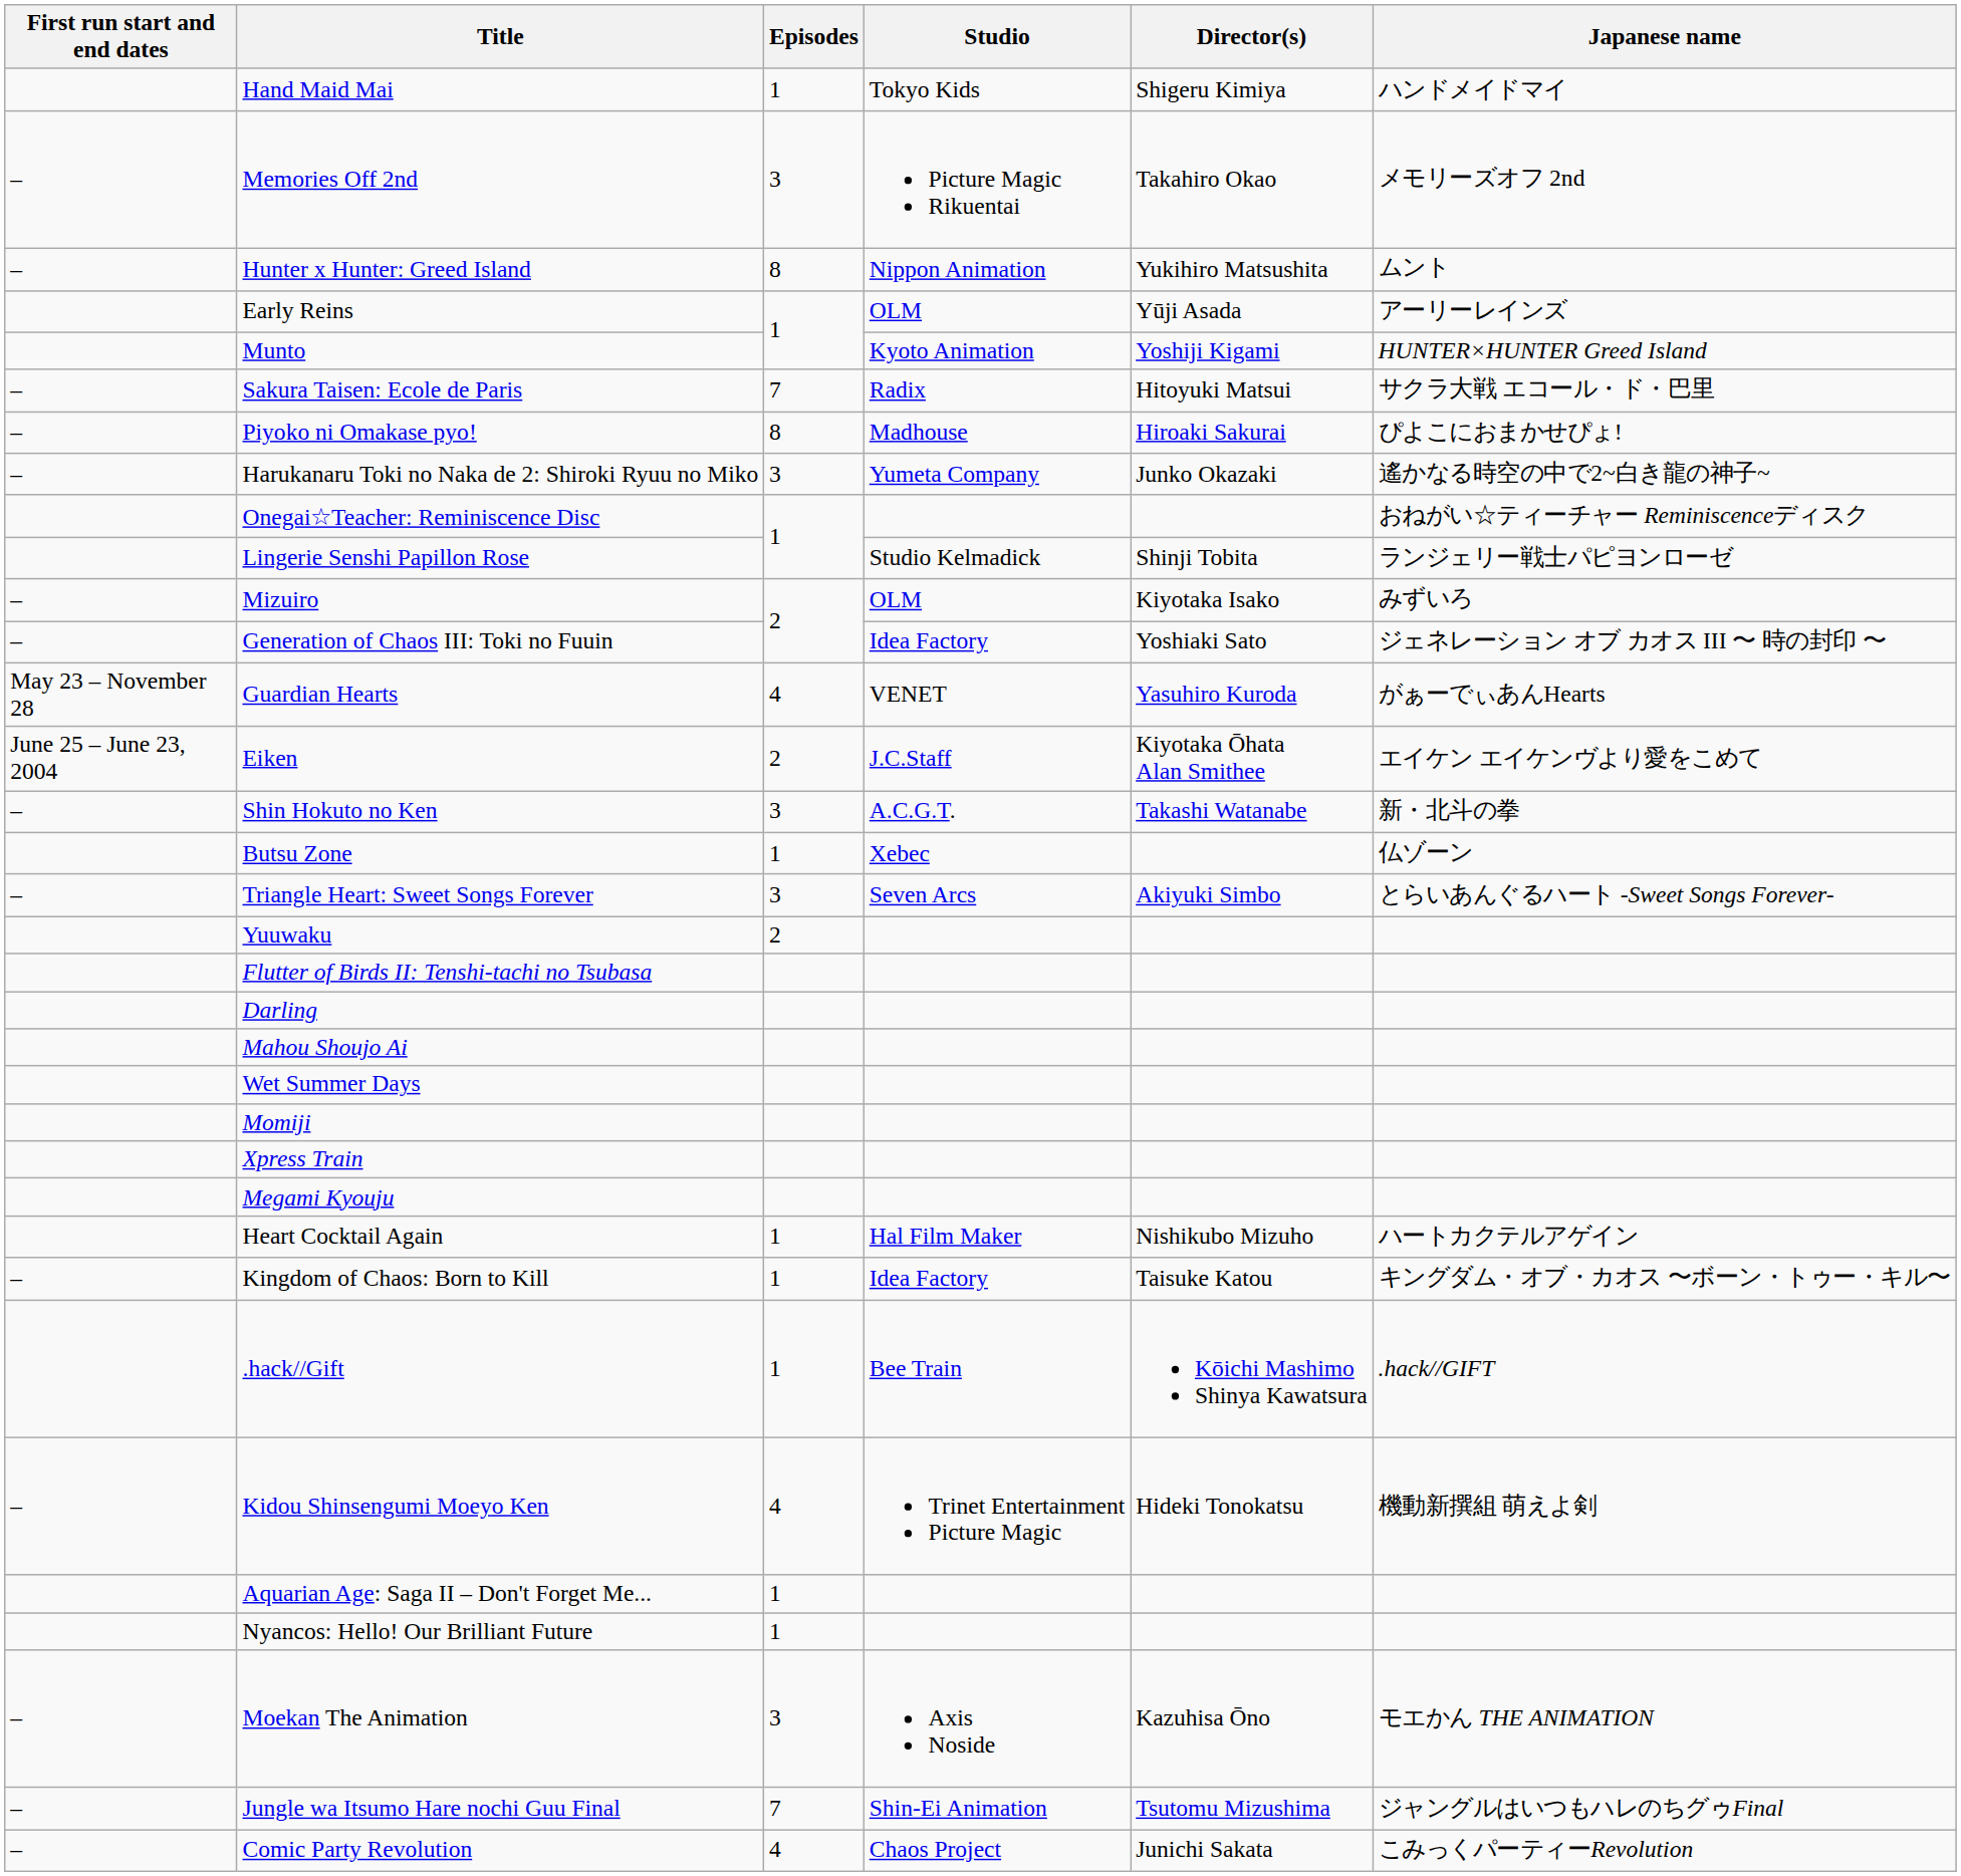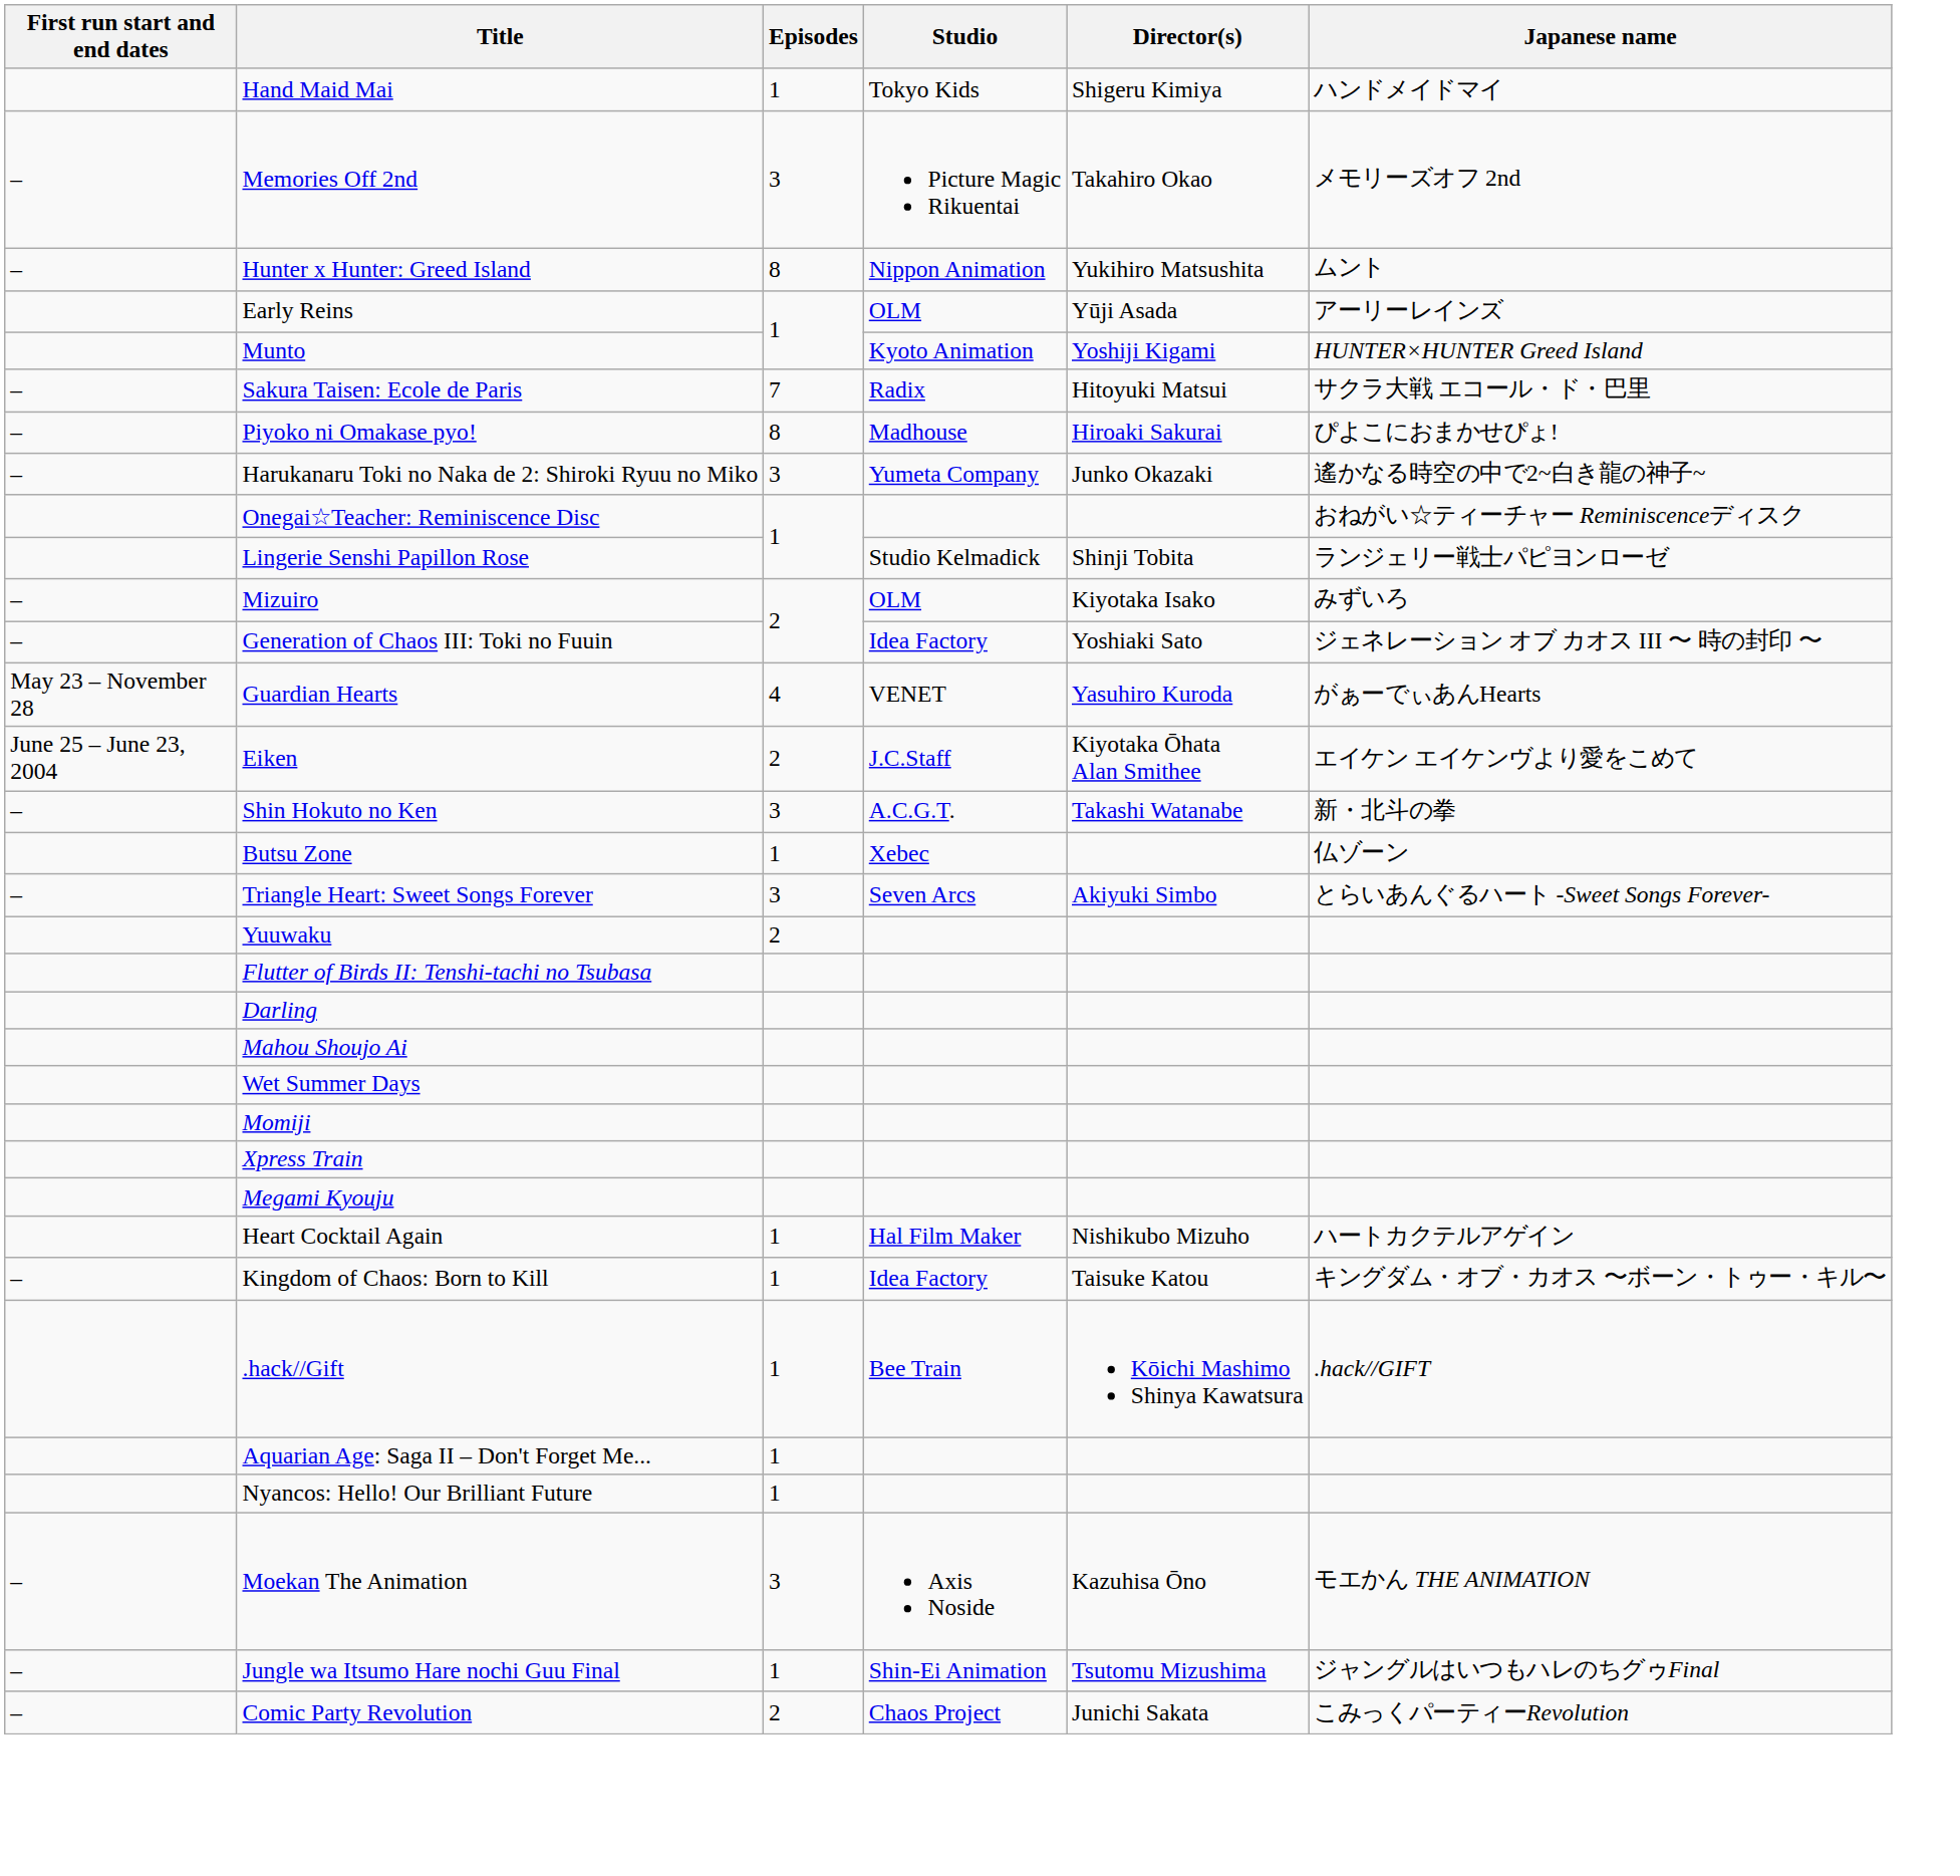 <table class="wikitable sortable" border="1">
 <tr>
 <th data-sort-type="text" width="150px">First run start and end dates</th>
 <th>Title</th>
 <th>Episodes</th>
 <th>Studio</th>
 <th>Director(s)</th>
 <th>Japanese name</th>
 </tr>
 <tr>
 <td></td>
 <td><a href='#'>Hand Maid Mai</a></td>
 <td>1</td>
 <td>Tokyo Kids</td>
 <td>Shigeru Kimiya</td>
 <td>ハンドメイドマイ</td>
 </tr>
 <tr>
 <td> –  </td>
 <td><a href='#'>Memories Off 2nd</a></td>
 <td>3</td>
 <td><br><ul><li>Picture Magic</li><li>Rikuentai</li></ul></td>
 <td>Takahiro Okao</td>
 <td>メモリーズオフ 2nd</td>
 </tr>
 <tr>
 <td> –  </td>
 <td><a href='#'>Hunter x Hunter: Greed Island</a></td>
 <td>8</td>
 <td><a href='#'>Nippon Animation</a></td>
 <td>Yukihiro Matsushita</td>
 <td>ムント</td>
 </tr>
 <tr>
 <td></td>
 <td>Early Reins</td>
 <td rowspan="2">1</td>
 <td><a href='#'>OLM</a></td>
 <td>Yūji Asada</td>
 <td>アーリーレインズ</td>
 </tr>
 <tr>
 <td></td>
 <td><a href='#'>Munto</a></td>
 <td><a href='#'>Kyoto Animation</a></td>
 <td><a href='#'>Yoshiji Kigami</a></td>
 <td><em>HUNTER×HUNTER Greed Island</em></td>
 </tr>
 <tr>
 <td> – </td>
 <td><a href='#'>Sakura Taisen: Ecole de Paris</a></td>
 <td>7</td>
 <td><a href='#'>Radix</a></td>
 <td>Hitoyuki Matsui</td>
 <td>サクラ大戦 エコール・ド・巴里</td>
 </tr>
 <tr>
 <td> – </td>
 <td><a href='#'>Piyoko ni Omakase pyo!</a></td>
 <td>8</td>
 <td><a href='#'>Madhouse</a></td>
 <td><a href='#'>Hiroaki Sakurai</a></td>
 <td>ぴよこにおまかせぴょ!</td>
 </tr>
 <tr>
 <td> – </td>
 <td>Harukanaru Toki no Naka de 2: Shiroki Ryuu no Miko</td>
 <td>3</td>
 <td><a href='#'>Yumeta Company</a></td>
 <td>Junko Okazaki</td>
 <td>遙かなる時空の中で2~白き龍の神子~</td>
 </tr>
 <tr>
 <td></td>
 <td><a href='#'>Onegai☆Teacher: Reminiscence Disc</a></td>
 <td rowspan="2">1</td>
 <td></td>
 <td></td>
 <td>おねがい☆ティーチャー <em>Reminiscence</em>ディスク</td>
 </tr>
 <tr>
 <td></td>
 <td><a href='#'>Lingerie Senshi Papillon Rose</a></td>
 <td>Studio Kelmadick</td>
 <td>Shinji Tobita</td>
 <td>ランジェリー戦士パピヨンローゼ</td>
 </tr>
 <tr>
 <td> – </td>
 <td><a href='#'>Mizuiro</a></td>
 <td rowspan="2">2</td>
 <td><a href='#'>OLM</a></td>
 <td>Kiyotaka Isako</td>
 <td>みずいろ</td>
 </tr>
 <tr>
 <td> – </td>
 <td><a href='#'>Generation of Chaos</a> III: Toki no Fuuin</td>
 <td><a href='#'>Idea Factory</a></td>
 <td>Yoshiaki Sato</td>
 <td>ジェネレーション オブ カオス III 〜 時の封印 〜</td>
 </tr>
 <tr>
 <td>May 23 – November 28</td>
 <td><a href='#'>Guardian Hearts</a></td>
 <td>4</td>
 <td>VENET</td>
 <td><a href='#'>Yasuhiro Kuroda</a></td>
 <td>がぁーでぃあんHearts</td>
 </tr>
 <tr>
 <td>June 25 – June 23, 2004</td>
 <td><a href='#'>Eiken</a></td>
 <td>2</td>
 <td><a href='#'>J.C.Staff</a></td>
 <td>Kiyotaka Ōhata<br><a href='#'>Alan Smithee</a></td>
 <td>エイケン エイケンヴより愛をこめて</td>
 </tr>
 <tr>
 <td> – </td>
 <td><a href='#'>Shin Hokuto no Ken</a></td>
 <td>3</td>
 <td><a href='#'>A.C.G.T</a>.</td>
 <td><a href='#'>Takashi Watanabe</a></td>
 <td>新・北斗の拳</td>
 </tr>
 <tr>
 <td></td>
 <td><a href='#'>Butsu Zone</a></td>
 <td>1</td>
 <td><a href='#'>Xebec</a></td>
 <td></td>
 <td>仏ゾーン</td>
 </tr>
 <tr>
 <td> – </td>
 <td><a href='#'>Triangle Heart: Sweet Songs Forever</a></td>
 <td>3</td>
 <td><a href='#'>Seven Arcs</a></td>
 <td><a href='#'>Akiyuki Simbo</a></td>
 <td>とらいあんぐるハート <em>-Sweet Songs Forever-</em></td>
 </tr>
 <tr>
 <td></td>
 <td><a href='#'>Yuuwaku</a></td>
 <td>2</td>
 <td></td>
 <td></td>
 <td></td>
 </tr>
 <tr>
 <td></td>
 <td><em><a href='#'>Flutter of Birds II: Tenshi-tachi no Tsubasa</a></em></td>
 <td></td>
 <td></td>
 <td></td>
 <td></td>
 </tr>
 <tr>
 <td></td>
 <td><em><a href='#'>Darling</a></em></td>
 <td></td>
 <td></td>
 <td></td>
 <td></td>
 </tr>
 <tr>
 <td></td>
 <td><em><a href='#'>Mahou Shoujo Ai</a></em></td>
 <td></td>
 <td></td>
 <td></td>
 <td></td>
 </tr>
 <tr>
 <td></td>
 <td><a href='#'>Wet Summer Days</a></td>
 <td></td>
 <td></td>
 <td></td>
 <td></td>
 </tr>
 <tr>
 <td></td>
 <td><em><a href='#'>Momiji</a></em></td>
 <td></td>
 <td></td>
 <td></td>
 <td></td>
 </tr>
 <tr>
 <td></td>
 <td><em><a href='#'>Xpress Train</a></em></td>
 <td></td>
 <td></td>
 <td></td>
 <td></td>
 </tr>
 <tr>
 <td></td>
 <td><em><a href='#'>Megami Kyouju</a></em></td>
 <td></td>
 <td></td>
 <td></td>
 <td></td>
 </tr>
 <tr>
 <td></td>
 <td>Heart Cocktail Again</td>
 <td>1</td>
 <td><a href='#'>Hal Film Maker</a></td>
 <td>Nishikubo Mizuho</td>
 <td>ハートカクテルアゲイン</td>
 </tr>
 <tr>
 <td> – </td>
 <td>Kingdom of Chaos: Born to Kill</td>
 <td>1</td>
 <td><a href='#'>Idea Factory</a></td>
 <td>Taisuke Katou</td>
 <td>キングダム・オブ・カオス 〜ボーン・トゥー・キル〜</td>
 </tr>
 <tr>
 <td></td>
 <td><a href='#'>.hack//Gift</a></td>
 <td>1</td>
 <td><a href='#'>Bee Train</a></td>
 <td><br><ul><li><a href='#'>Kōichi Mashimo</a></li><li>Shinya Kawatsura</li></ul></td>
 <td><em>.hack//GIFT</em></td>
 </tr>
 <tr>
-<td> – </td>
-<td><a href='#'>Kidou Shinsengumi Moeyo Ken</a></td>
-<td>4</td>
-<td><br><ul><li>Trinet Entertainment</li><li>Picture Magic</li></ul></td>
-<td>Hideki Tonokatsu</td>
-<td>機動新撰組 萌えよ剣</td>
-</tr>
-<tr>
 <td></td>
 <td><a href='#'>Aquarian Age</a>: Saga II – Don't Forget Me...</td>
 <td>1</td>
 <td></td>
 <td></td>
 <td></td>
 </tr>
 <tr>
 <td></td>
 <td>Nyancos: Hello! Our Brilliant Future</td>
 <td>1</td>
 <td></td>
 <td></td>
 <td></td>
 </tr>
 <tr>
 <td> – </td>
 <td><a href='#'>Moekan</a> The Animation</td>
 <td>3</td>
 <td><br><ul><li>Axis</li><li>Noside</li></ul></td>
 <td>Kazuhisa Ōno</td>
 <td>モエかん <em>THE ANIMATION</em></td>
 </tr>
 <tr>
 <td> – </td>
 <td><a href='#'>Jungle wa Itsumo Hare nochi Guu Final</a></td>
-<td>7</td>
+<td>1</td>
 <td><a href='#'>Shin-Ei Animation</a></td>
 <td><a href='#'>Tsutomu Mizushima</a></td>
 <td>ジャングルはいつもハレのちグゥ<em>Final</em></td>
 </tr>
 <tr>
 <td> – </td>
 <td><a href='#'>Comic Party Revolution</a></td>
-<td>4</td>
+<td>2</td>
 <td><a href='#'>Chaos Project</a></td>
 <td>Junichi Sakata</td>
 <td>こみっくパーティー<em>Revolution</em></td>
 </tr>
 </table>
